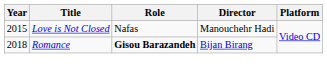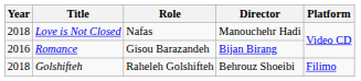 <table class="wikitable sortable">
 <tr>
 <th>Year</th>
 <th>Title</th>
 <th>Role</th>
 <th>Director</th>
 <th>Platform</th>
 </tr>
 <tr>
-<td>2015</td>
+<td>2018</td>
 <td><em><a href='#'>Love is Not Closed</a></em></td>
 <td>Nafas</td>
 <td>Manouchehr Hadi</td>
 <td rowspan="2"><a href='#'>Video CD</a></td>
 </tr>
 <tr>
-<td>2018</td>
+<td>2016</td>
 <td><em><a href='#'>Romance</a></em></td>
-<td><strong>Gisou Barazandeh</strong></td>
+<td>Gisou Barazandeh</td>
 <td><a href='#'>Bijan Birang</a></td>
 </tr>
+<tr>
+<td>2018</td>
+<td><em>Golshifteh</em></td>
+<td>Raheleh Golshifteh</td>
+<td>Behrouz Shoeibi</td>
+<td><a href='#'>Filimo</a></td>
+</tr>
 </table>
